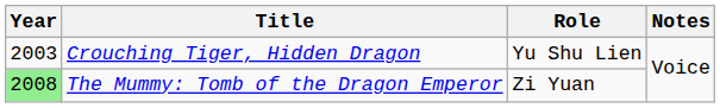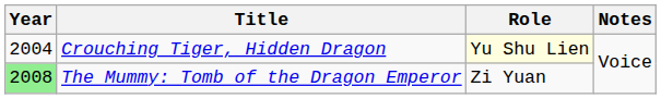 <table class="wikitable sortable">
 <tr>
 <th>Year</th>
 <th>Title</th>
 <th>Role</th>
 <th class="unsortable">Notes</th>
 </tr>
 <tr>
-<td>2003</td>
+<td>2004</td>
 <td><em><a href='#'>Crouching Tiger, Hidden Dragon</a></em></td>
-<td>Yu Shu Lien</td>
+<td style="background: lightyellow;">Yu Shu Lien</td>
 <td rowspan="2">Voice</td>
 </tr>
 <tr>
 <td style="background: lightgreen;">2008</td>
 <td><em><a href='#'>The Mummy: Tomb of the Dragon Emperor</a></em></td>
 <td>Zi Yuan</td>
 </tr>
 </table>
